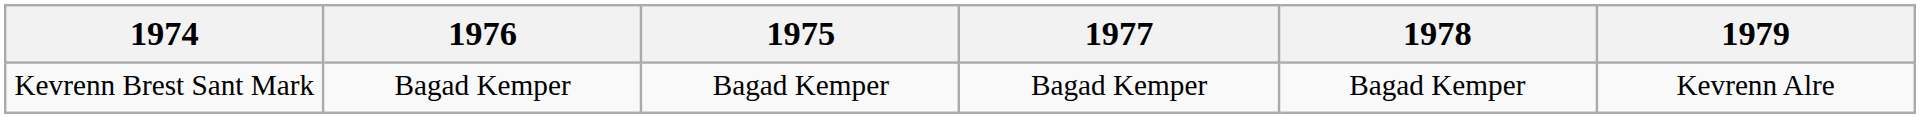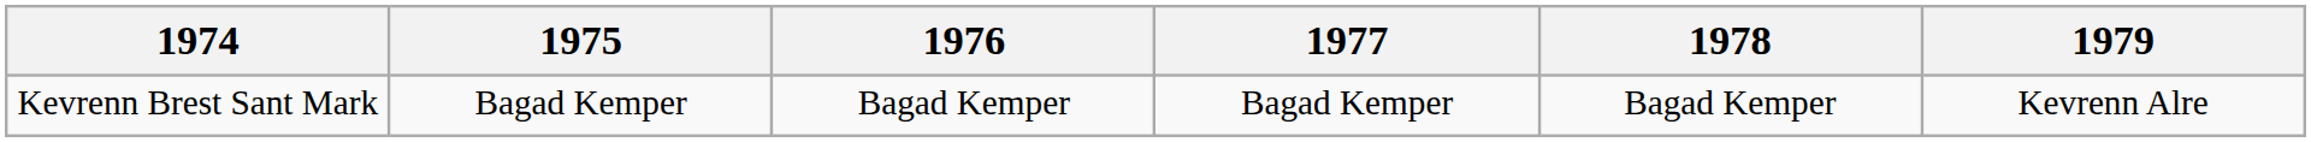 <table class="wikitable centre" width="800px" style="text-align:center;font-size:0.9em;table-layout:fixed;">
 <tr>
 <th scope="col">1974</th>
+<th scope="col">1975</th>
 <th scope="col">1976</th>
-<th scope="col">1975</th>
 <th scope="col">1977</th>
 <th scope="col">1978</th>
 <th scope="col">1979</th>
 </tr>
 <tr style="font-size:0.85em;">
 <td>Kevrenn Brest Sant Mark</td>
 <td>Bagad Kemper</td>
 <td>Bagad Kemper</td>
 <td>Bagad Kemper</td>
 <td>Bagad Kemper</td>
 <td>Kevrenn Alre</td>
 </tr>
 </table>
